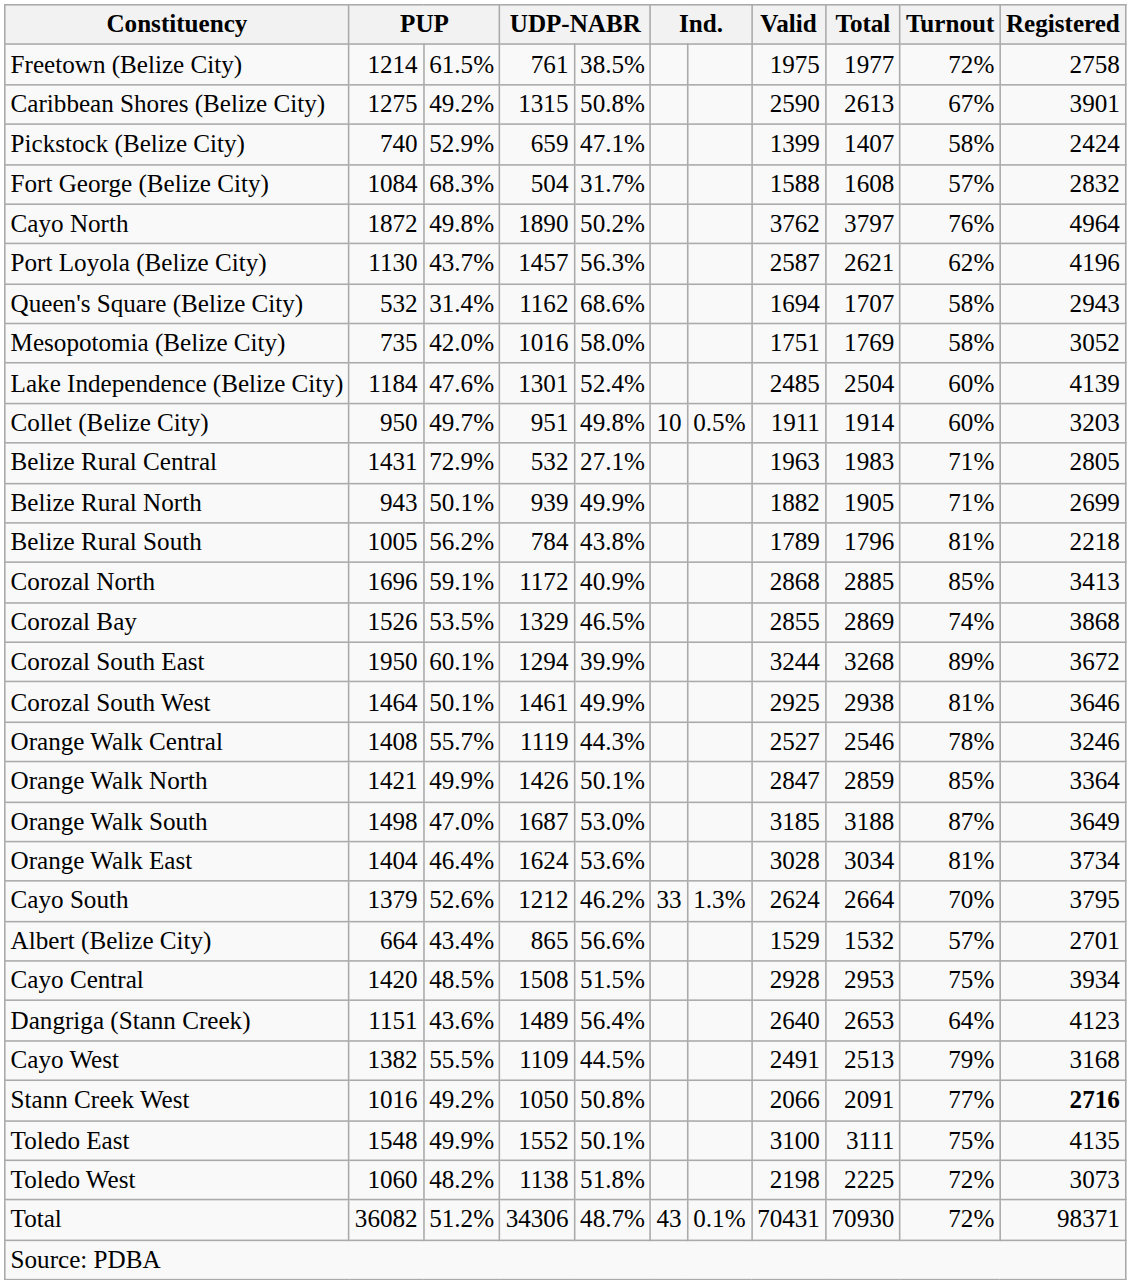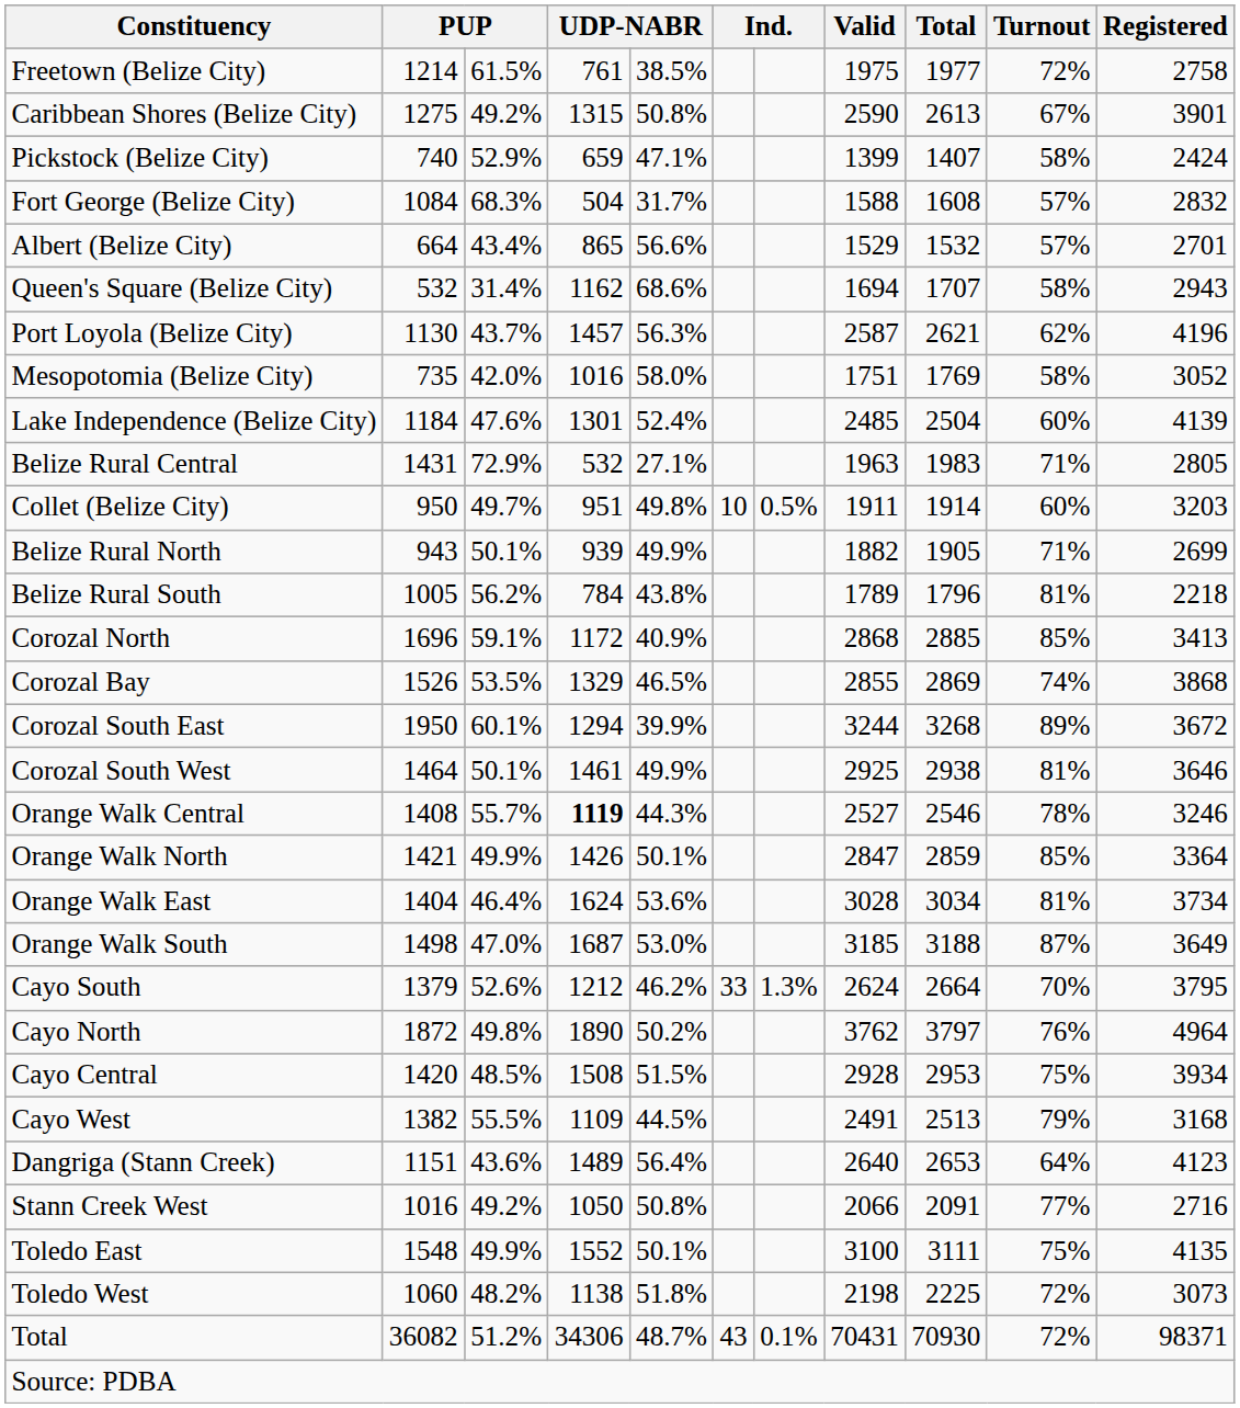 <table class="wikitable" style=text-align:right>
 <tr>
 <th>Constituency</th>
 <th colspan=2>PUP</th>
 <th colspan=2>UDP-NABR</th>
 <th colspan=2>Ind.</th>
 <th>Valid</th>
 <th>Total</th>
 <th>Turnout</th>
 <th>Registered</th>
 </tr>
 <tr>
 <td align=left>Freetown (Belize City)</td>
 <td>1214</td>
 <td>61.5%</td>
 <td>761</td>
 <td>38.5%</td>
 <td></td>
 <td></td>
 <td>1975</td>
 <td>1977</td>
 <td>72%</td>
 <td>2758</td>
 </tr>
 <tr>
 <td align=left>Caribbean Shores (Belize City)</td>
 <td>1275</td>
 <td>49.2%</td>
 <td>1315</td>
 <td>50.8%</td>
 <td></td>
 <td></td>
 <td>2590</td>
 <td>2613</td>
 <td>67%</td>
 <td>3901</td>
 </tr>
 <tr>
 <td align=left>Pickstock (Belize City)</td>
 <td>740</td>
 <td>52.9%</td>
 <td>659</td>
 <td>47.1%</td>
 <td></td>
 <td></td>
 <td>1399</td>
 <td>1407</td>
 <td>58%</td>
 <td>2424</td>
 </tr>
 <tr>
 <td align=left>Fort George (Belize City)</td>
 <td>1084</td>
 <td>68.3%</td>
 <td>504</td>
 <td>31.7%</td>
 <td></td>
 <td></td>
 <td>1588</td>
 <td>1608</td>
 <td>57%</td>
 <td>2832</td>
 </tr>
 <tr>
-<td align=left>Cayo North</td>
-<td>1872</td>
-<td>49.8%</td>
-<td>1890</td>
-<td>50.2%</td>
+<td align=left>Albert (Belize City)</td>
+<td>664</td>
+<td>43.4%</td>
+<td>865</td>
+<td>56.6%</td>
 <td></td>
 <td></td>
-<td>3762</td>
-<td>3797</td>
-<td>76%</td>
-<td>4964</td>
+<td>1529</td>
+<td>1532</td>
+<td>57%</td>
+<td>2701</td>
+</tr>
+<tr>
+<td align=left>Queen's Square (Belize City)</td>
+<td>532</td>
+<td>31.4%</td>
+<td>1162</td>
+<td>68.6%</td>
+<td></td>
+<td></td>
+<td>1694</td>
+<td>1707</td>
+<td>58%</td>
+<td>2943</td>
 </tr>
 <tr>
 <td align=left>Port Loyola (Belize City)</td>
 <td>1130</td>
 <td>43.7%</td>
 <td>1457</td>
 <td>56.3%</td>
 <td></td>
 <td></td>
 <td>2587</td>
 <td>2621</td>
 <td>62%</td>
 <td>4196</td>
-</tr>
-<tr>
-<td align=left>Queen's Square (Belize City)</td>
-<td>532</td>
-<td>31.4%</td>
-<td>1162</td>
-<td>68.6%</td>
-<td></td>
-<td></td>
-<td>1694</td>
-<td>1707</td>
-<td>58%</td>
-<td>2943</td>
 </tr>
 <tr>
 <td align=left>Mesopotomia (Belize City)</td>
 <td>735</td>
 <td>42.0%</td>
 <td>1016</td>
 <td>58.0%</td>
 <td></td>
 <td></td>
 <td>1751</td>
 <td>1769</td>
 <td>58%</td>
 <td>3052</td>
 </tr>
 <tr>
 <td align=left>Lake Independence (Belize City)</td>
 <td>1184</td>
 <td>47.6%</td>
 <td>1301</td>
 <td>52.4%</td>
 <td></td>
 <td></td>
 <td>2485</td>
 <td>2504</td>
 <td>60%</td>
 <td>4139</td>
 </tr>
 <tr>
+<td align=left>Belize Rural Central</td>
+<td>1431</td>
+<td>72.9%</td>
+<td>532</td>
+<td>27.1%</td>
+<td></td>
+<td></td>
+<td>1963</td>
+<td>1983</td>
+<td>71%</td>
+<td>2805</td>
+</tr>
+<tr>
 <td align=left>Collet (Belize City)</td>
 <td>950</td>
 <td>49.7%</td>
 <td>951</td>
 <td>49.8%</td>
 <td>10</td>
 <td>0.5%</td>
 <td>1911</td>
 <td>1914</td>
 <td>60%</td>
 <td>3203</td>
-</tr>
-<tr>
-<td align=left>Belize Rural Central</td>
-<td>1431</td>
-<td>72.9%</td>
-<td>532</td>
-<td>27.1%</td>
-<td></td>
-<td></td>
-<td>1963</td>
-<td>1983</td>
-<td>71%</td>
-<td>2805</td>
 </tr>
 <tr>
 <td align=left>Belize Rural North</td>
 <td>943</td>
 <td>50.1%</td>
 <td>939</td>
 <td>49.9%</td>
 <td></td>
 <td></td>
 <td>1882</td>
 <td>1905</td>
 <td>71%</td>
 <td>2699</td>
 </tr>
 <tr>
 <td align=left>Belize Rural South</td>
 <td>1005</td>
 <td>56.2%</td>
 <td>784</td>
 <td>43.8%</td>
 <td></td>
 <td></td>
 <td>1789</td>
 <td>1796</td>
 <td>81%</td>
 <td>2218</td>
 </tr>
 <tr>
 <td align=left>Corozal North</td>
 <td>1696</td>
 <td>59.1%</td>
 <td>1172</td>
 <td>40.9%</td>
 <td></td>
 <td></td>
 <td>2868</td>
 <td>2885</td>
 <td>85%</td>
 <td>3413</td>
 </tr>
 <tr>
 <td align=left>Corozal Bay</td>
 <td>1526</td>
 <td>53.5%</td>
 <td>1329</td>
 <td>46.5%</td>
 <td></td>
 <td></td>
 <td>2855</td>
 <td>2869</td>
 <td>74%</td>
 <td>3868</td>
 </tr>
 <tr>
 <td align=left>Corozal South East</td>
 <td>1950</td>
 <td>60.1%</td>
 <td>1294</td>
 <td>39.9%</td>
 <td></td>
 <td></td>
 <td>3244</td>
 <td>3268</td>
 <td>89%</td>
 <td>3672</td>
 </tr>
 <tr>
 <td align=left>Corozal South West</td>
 <td>1464</td>
 <td>50.1%</td>
 <td>1461</td>
 <td>49.9%</td>
 <td></td>
 <td></td>
 <td>2925</td>
 <td>2938</td>
 <td>81%</td>
 <td>3646</td>
 </tr>
 <tr>
 <td align=left>Orange Walk Central</td>
 <td>1408</td>
 <td>55.7%</td>
-<td>1119</td>
+<td><strong>1119</strong></td>
 <td>44.3%</td>
 <td></td>
 <td></td>
 <td>2527</td>
 <td>2546</td>
 <td>78%</td>
 <td>3246</td>
 </tr>
 <tr>
 <td align=left>Orange Walk North</td>
 <td>1421</td>
 <td>49.9%</td>
 <td>1426</td>
 <td>50.1%</td>
 <td></td>
 <td></td>
 <td>2847</td>
 <td>2859</td>
 <td>85%</td>
 <td>3364</td>
 </tr>
 <tr>
+<td align=left>Orange Walk East</td>
+<td>1404</td>
+<td>46.4%</td>
+<td>1624</td>
+<td>53.6%</td>
+<td></td>
+<td></td>
+<td>3028</td>
+<td>3034</td>
+<td>81%</td>
+<td>3734</td>
+</tr>
+<tr>
 <td align=left>Orange Walk South</td>
 <td>1498</td>
 <td>47.0%</td>
 <td>1687</td>
 <td>53.0%</td>
 <td></td>
 <td></td>
 <td>3185</td>
 <td>3188</td>
 <td>87%</td>
 <td>3649</td>
-</tr>
-<tr>
-<td align=left>Orange Walk East</td>
-<td>1404</td>
-<td>46.4%</td>
-<td>1624</td>
-<td>53.6%</td>
-<td></td>
-<td></td>
-<td>3028</td>
-<td>3034</td>
-<td>81%</td>
-<td>3734</td>
 </tr>
 <tr>
 <td align=left>Cayo South</td>
 <td>1379</td>
 <td>52.6%</td>
 <td>1212</td>
 <td>46.2%</td>
 <td>33</td>
 <td>1.3%</td>
 <td>2624</td>
 <td>2664</td>
 <td>70%</td>
 <td>3795</td>
 </tr>
 <tr>
-<td align=left>Albert (Belize City)</td>
-<td>664</td>
-<td>43.4%</td>
-<td>865</td>
-<td>56.6%</td>
+<td align=left>Cayo North</td>
+<td>1872</td>
+<td>49.8%</td>
+<td>1890</td>
+<td>50.2%</td>
 <td></td>
 <td></td>
-<td>1529</td>
-<td>1532</td>
-<td>57%</td>
-<td>2701</td>
+<td>3762</td>
+<td>3797</td>
+<td>76%</td>
+<td>4964</td>
 </tr>
 <tr>
 <td align=left>Cayo Central</td>
 <td>1420</td>
 <td>48.5%</td>
 <td>1508</td>
 <td>51.5%</td>
 <td></td>
 <td></td>
 <td>2928</td>
 <td>2953</td>
 <td>75%</td>
 <td>3934</td>
 </tr>
 <tr>
+<td align=left>Cayo West</td>
+<td>1382</td>
+<td>55.5%</td>
+<td>1109</td>
+<td>44.5%</td>
+<td></td>
+<td></td>
+<td>2491</td>
+<td>2513</td>
+<td>79%</td>
+<td>3168</td>
+</tr>
+<tr>
 <td align=left>Dangriga (Stann Creek)</td>
 <td>1151</td>
 <td>43.6%</td>
 <td>1489</td>
 <td>56.4%</td>
 <td></td>
 <td></td>
 <td>2640</td>
 <td>2653</td>
 <td>64%</td>
 <td>4123</td>
 </tr>
 <tr>
-<td align=left>Cayo West</td>
-<td>1382</td>
-<td>55.5%</td>
-<td>1109</td>
-<td>44.5%</td>
-<td></td>
-<td></td>
-<td>2491</td>
-<td>2513</td>
-<td>79%</td>
-<td>3168</td>
-</tr>
-<tr>
 <td align=left>Stann Creek West</td>
 <td>1016</td>
 <td>49.2%</td>
 <td>1050</td>
 <td>50.8%</td>
 <td></td>
 <td></td>
 <td>2066</td>
 <td>2091</td>
 <td>77%</td>
-<td><strong>2716</strong></td>
+<td>2716</td>
 </tr>
 <tr>
 <td align=left>Toledo East</td>
 <td>1548</td>
 <td>49.9%</td>
 <td>1552</td>
 <td>50.1%</td>
 <td></td>
 <td></td>
 <td>3100</td>
 <td>3111</td>
 <td>75%</td>
 <td>4135</td>
 </tr>
 <tr>
 <td align=left>Toledo West</td>
 <td>1060</td>
 <td>48.2%</td>
 <td>1138</td>
 <td>51.8%</td>
 <td></td>
 <td></td>
 <td>2198</td>
 <td>2225</td>
 <td>72%</td>
 <td>3073</td>
 </tr>
 <tr>
 <td align=left>Total</td>
 <td>36082</td>
 <td>51.2%</td>
 <td>34306</td>
 <td>48.7%</td>
 <td>43</td>
 <td>0.1%</td>
 <td>70431</td>
 <td>70930</td>
 <td>72%</td>
 <td>98371</td>
 </tr>
 <tr>
 <td colspan=11 align=left>Source: PDBA</td>
 </tr>
 </table>
